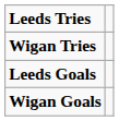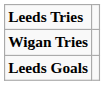 <table class="wikitable" style="font-size:85%;">
 <tr>
 <td><strong>Leeds Tries</strong></td>
 <td></td>
 </tr>
 <tr>
 <td><strong>Wigan Tries</strong></td>
 <td></td>
 </tr>
 <tr>
 <td><strong>Leeds Goals</strong></td>
 <td></td>
 </tr>
-<tr>
-<td><strong>Wigan Goals</strong></td>
-<td></td>
-</tr>
 </table>
